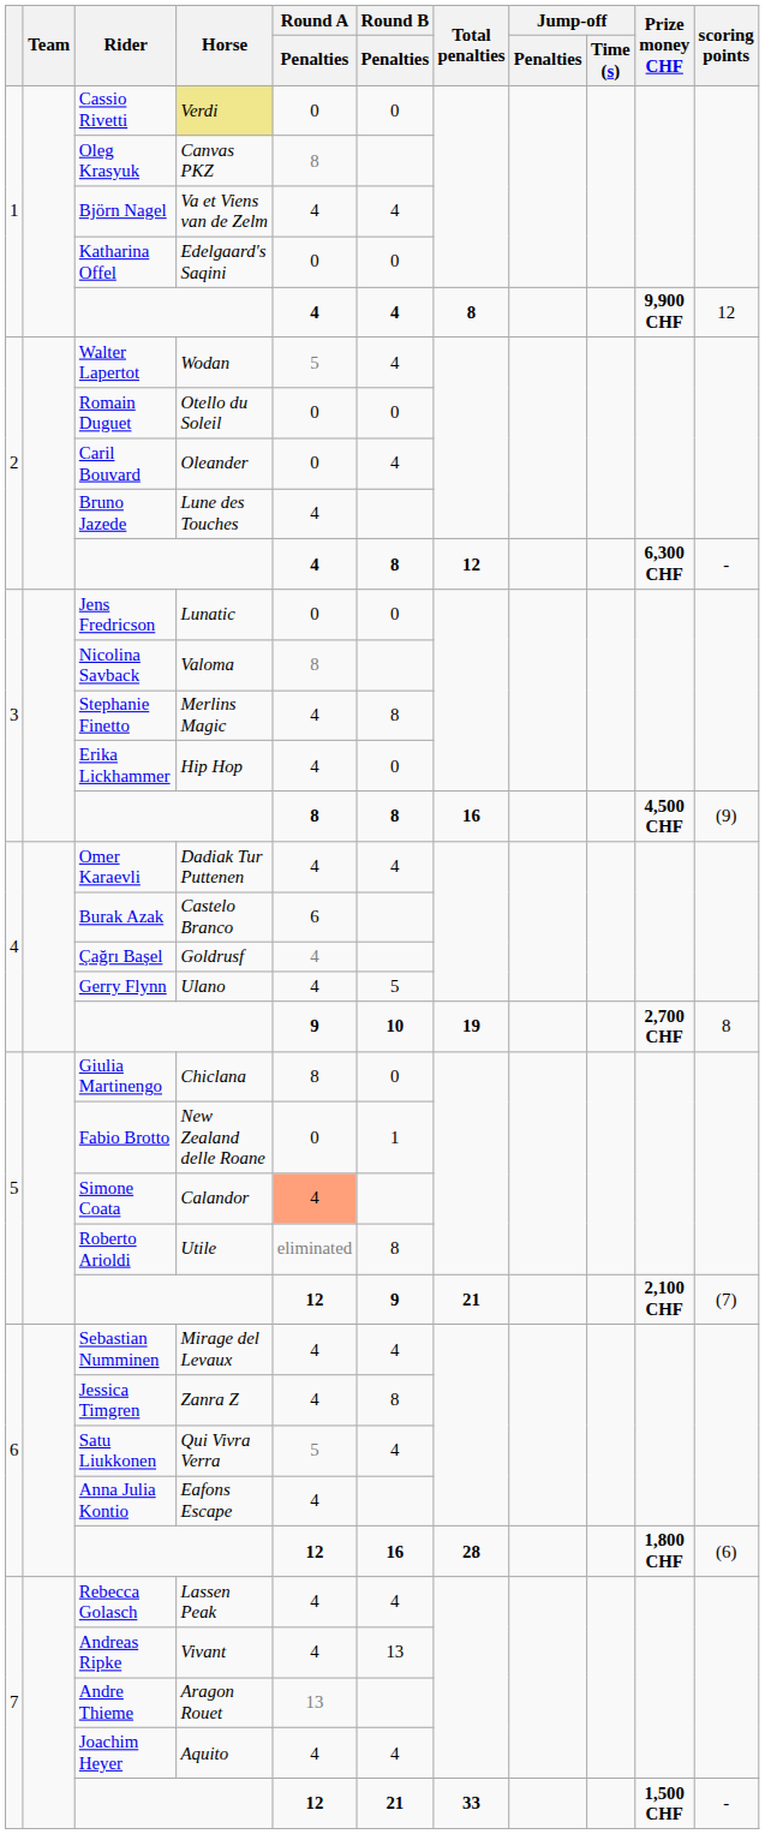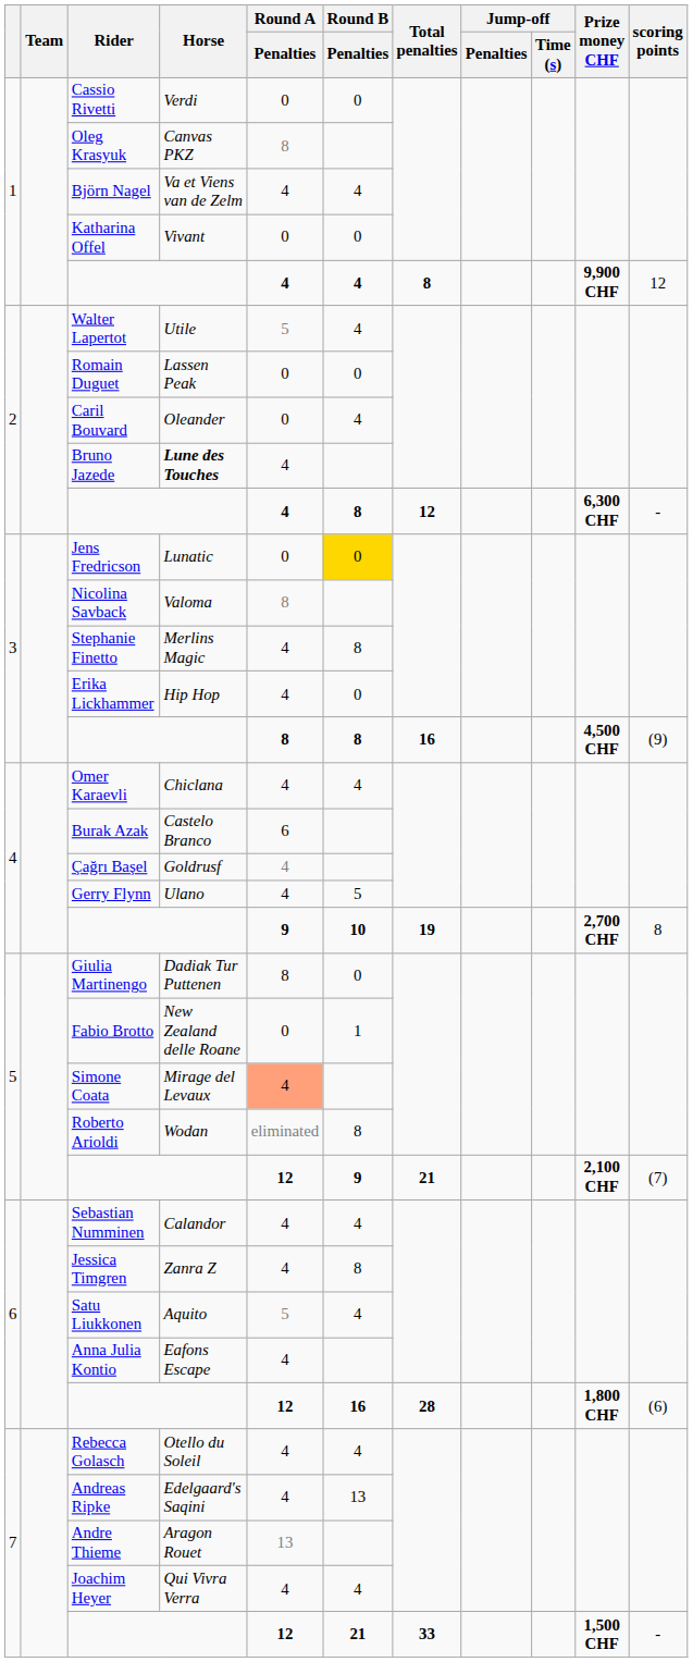 <table class="wikitable" style="font-size: 90%">
 <tr>
 <th rowspan=2 width=20></th>
 <th rowspan=2 width=125>Team</th>
 <th rowspan=2 width=200>Rider</th>
 <th rowspan=2 width=200>Horse</th>
 <th>Round A</th>
 <th>Round B</th>
 <th rowspan=2 width=75>Total penalties</th>
 <th colspan=2>Jump-off</th>
 <th rowspan=2 width=75>Prize<br>money<br><a href='#'>CHF</a></th>
 <th rowspan=2 width=60>scoring<br>points</th>
 </tr>
 <tr>
 <th width=75>Penalties</th>
 <th width=75>Penalties</th>
 <th width=75>Penalties</th>
 <th width=75>Time<br>(<a href='#'>s</a>)</th>
 </tr>
 <tr>
 <td rowspan=5 align=center>1</td>
 <td rowspan=5></td>
 <td><a href='#'>Cassio Rivetti</a></td>
-<td style="background: khaki;"><em>Verdi</em></td>
+<td><em>Verdi</em></td>
 <td align=center>0</td>
 <td align=center>0</td>
 <td rowspan=4></td>
 <td rowspan=4></td>
 <td rowspan=4></td>
 <td rowspan=4></td>
 <td rowspan=4></td>
 </tr>
 <tr>
 <td><a href='#'>Oleg Krasyuk</a></td>
 <td><em>Canvas PKZ</em></td>
 <td align=center style=color:gray>8</td>
 <td align=center></td>
 </tr>
 <tr>
 <td><a href='#'>Björn Nagel</a></td>
 <td><em>Va et Viens van de Zelm</em></td>
 <td align=center>4</td>
 <td align=center>4</td>
 </tr>
 <tr>
 <td><a href='#'>Katharina Offel</a></td>
-<td><em>Edelgaard's Saqini</em></td>
+<td><em>Vivant</em></td>
 <td align=center>0</td>
 <td align=center>0</td>
 </tr>
 <tr>
 <td colspan=2></td>
 <td align=center><strong>4</strong></td>
 <td align=center><strong>4</strong></td>
 <td align=center><strong>8</strong></td>
 <td></td>
 <td></td>
 <td align=center><strong>9,900 CHF</strong></td>
 <td align=center>12</td>
 </tr>
 <tr>
 <td rowspan=5 align=center>2</td>
 <td rowspan=5></td>
 <td><a href='#'>Walter Lapertot</a></td>
-<td><em>Wodan</em></td>
+<td><em>Utile</em></td>
 <td align=center style=color:gray>5</td>
 <td align=center>4</td>
 <td rowspan=4></td>
 <td rowspan=4></td>
 <td rowspan=4></td>
 <td rowspan=4></td>
 </tr>
 <tr>
 <td><a href='#'>Romain Duguet</a></td>
-<td><em>Otello du Soleil</em></td>
+<td><em>Lassen Peak</em></td>
 <td align=center>0</td>
 <td align=center>0</td>
 </tr>
 <tr>
 <td><a href='#'>Caril Bouvard</a></td>
 <td><em>Oleander</em></td>
 <td align=center>0</td>
 <td align=center>4</td>
 </tr>
 <tr>
 <td><a href='#'>Bruno Jazede</a></td>
-<td><em>Lune des Touches</em></td>
+<td><strong><em>Lune des Touches</em></strong></td>
 <td align=center>4</td>
 <td align=center></td>
 </tr>
 <tr>
 <td colspan=2></td>
 <td align=center><strong>4</strong></td>
 <td align=center><strong>8</strong></td>
 <td align=center><strong>12</strong></td>
 <td></td>
 <td></td>
 <td align=center><strong>6,300 CHF</strong></td>
 <td align=center>-</td>
 </tr>
 <tr>
 <td rowspan=5 align=center>3</td>
 <td rowspan=5></td>
 <td><a href='#'>Jens Fredricson</a></td>
 <td><em>Lunatic</em></td>
 <td align=center>0</td>
-<td align=center>0</td>
+<td align=center style="background: gold;">0</td>
 <td rowspan=4></td>
 <td rowspan=4></td>
 <td rowspan=4></td>
 <td rowspan=4></td>
 </tr>
 <tr>
 <td><a href='#'>Nicolina Savback</a></td>
 <td><em>Valoma</em></td>
 <td align=center style=color:gray>8</td>
 <td align=center></td>
 </tr>
 <tr>
 <td><a href='#'>Stephanie Finetto</a></td>
 <td><em>Merlins Magic</em></td>
 <td align=center>4</td>
 <td align=center>8</td>
 </tr>
 <tr>
 <td><a href='#'>Erika Lickhammer</a></td>
 <td><em>Hip Hop</em></td>
 <td align=center>4</td>
 <td align=center>0</td>
 </tr>
 <tr>
 <td colspan=2></td>
 <td align=center><strong>8</strong></td>
 <td align=center><strong>8</strong></td>
 <td align=center><strong>16</strong></td>
 <td></td>
 <td></td>
 <td align=center><strong>4,500 CHF</strong></td>
 <td align=center>(9)</td>
 </tr>
 <tr>
 <td rowspan=5 align=center>4</td>
 <td rowspan=5></td>
 <td><a href='#'>Omer Karaevli</a></td>
-<td><em>Dadiak Tur Puttenen</em></td>
+<td><em>Chiclana</em></td>
 <td align=center>4</td>
 <td align=center>4</td>
 <td rowspan=4></td>
 <td rowspan=4></td>
 <td rowspan=4></td>
 <td rowspan=4></td>
 </tr>
 <tr>
 <td><a href='#'>Burak Azak</a></td>
 <td><em>Castelo Branco</em></td>
 <td align=center>6</td>
 <td align=center></td>
 </tr>
 <tr>
 <td><a href='#'>Çağrı Başel</a></td>
 <td><em>Goldrusf</em></td>
 <td align=center style=color:gray>4</td>
 <td align=center></td>
 </tr>
 <tr>
 <td><a href='#'>Gerry Flynn</a></td>
 <td><em>Ulano</em></td>
 <td align=center>4</td>
 <td align=center>5</td>
 </tr>
 <tr>
 <td colspan=2></td>
 <td align=center><strong>9</strong></td>
 <td align=center><strong>10</strong></td>
 <td align=center><strong>19</strong></td>
 <td></td>
 <td></td>
 <td align=center><strong>2,700 CHF</strong></td>
 <td align=center>8</td>
 </tr>
 <tr>
 <td rowspan=5 align=center>5</td>
 <td rowspan=5></td>
 <td><a href='#'>Giulia Martinengo</a></td>
-<td><em>Chiclana</em></td>
+<td><em>Dadiak Tur Puttenen</em></td>
 <td align=center>8</td>
 <td align=center>0</td>
 <td rowspan=4></td>
 <td rowspan=4></td>
 <td rowspan=4></td>
 <td rowspan=4></td>
 </tr>
 <tr>
 <td><a href='#'>Fabio Brotto</a></td>
 <td><em>New Zealand delle Roane</em></td>
 <td align=center>0</td>
 <td align=center>1</td>
 </tr>
 <tr>
 <td><a href='#'>Simone Coata</a></td>
-<td><em>Calandor</em></td>
+<td><em>Mirage del Levaux</em></td>
 <td align=center style="background: lightsalmon;">4</td>
 <td align=center></td>
 </tr>
 <tr>
 <td><a href='#'>Roberto Arioldi</a></td>
-<td><em>Utile</em></td>
+<td><em>Wodan</em></td>
 <td align=center style=color:gray>eliminated</td>
 <td align=center>8</td>
 </tr>
 <tr>
 <td colspan=2></td>
 <td align=center><strong>12</strong></td>
 <td align=center><strong>9</strong></td>
 <td align=center><strong>21</strong></td>
 <td></td>
 <td></td>
 <td align=center><strong>2,100 CHF</strong></td>
 <td align=center>(7)</td>
 </tr>
 <tr>
 <td rowspan=5 align=center>6</td>
 <td rowspan=5></td>
 <td><a href='#'>Sebastian Numminen</a></td>
-<td><em>Mirage del Levaux</em></td>
+<td><em>Calandor</em></td>
 <td align=center>4</td>
 <td align=center>4</td>
 <td rowspan=4></td>
 <td rowspan=4></td>
 <td rowspan=4></td>
 <td rowspan=4></td>
 </tr>
 <tr>
 <td><a href='#'>Jessica Timgren</a></td>
 <td><em>Zanra Z</em></td>
 <td align=center>4</td>
 <td align=center>8</td>
 </tr>
 <tr>
 <td><a href='#'>Satu Liukkonen</a></td>
-<td><em>Qui Vivra Verra</em></td>
+<td><em>Aquito</em></td>
 <td align=center style=color:gray>5</td>
 <td align=center>4</td>
 </tr>
 <tr>
 <td><a href='#'>Anna Julia Kontio</a></td>
 <td><em>Eafons Escape</em></td>
 <td align=center>4</td>
 <td align=center></td>
 </tr>
 <tr>
 <td colspan=2></td>
 <td align=center><strong>12</strong></td>
 <td align=center><strong>16</strong></td>
 <td align=center><strong>28</strong></td>
 <td></td>
 <td></td>
 <td align=center><strong>1,800 CHF</strong></td>
 <td align=center>(6)</td>
 </tr>
 <tr>
 <td rowspan=5 align=center>7</td>
 <td rowspan=5></td>
 <td><a href='#'>Rebecca Golasch</a></td>
-<td><em>Lassen Peak</em></td>
+<td><em>Otello du Soleil</em></td>
 <td align=center>4</td>
 <td align=center>4</td>
 <td rowspan=4></td>
 <td rowspan=4></td>
 <td rowspan=4></td>
 <td rowspan=4></td>
 </tr>
 <tr>
 <td><a href='#'>Andreas Ripke</a></td>
-<td><em>Vivant</em></td>
+<td><em>Edelgaard's Saqini</em></td>
 <td align=center>4</td>
 <td align=center>13</td>
 </tr>
 <tr>
 <td><a href='#'>Andre Thieme</a></td>
 <td><em>Aragon Rouet</em></td>
 <td align=center style=color:gray>13</td>
 <td align=center></td>
 </tr>
 <tr>
 <td><a href='#'>Joachim Heyer</a></td>
-<td><em>Aquito</em></td>
+<td><em>Qui Vivra Verra</em></td>
 <td align=center>4</td>
 <td align=center>4</td>
 </tr>
 <tr>
 <td colspan=2></td>
 <td align=center><strong>12</strong></td>
 <td align=center><strong>21</strong></td>
 <td align=center><strong>33</strong></td>
 <td></td>
 <td></td>
 <td align=center><strong>1,500 CHF</strong></td>
 <td align=center>-</td>
 </tr>
 <tr>
 </tr>
 </table>
